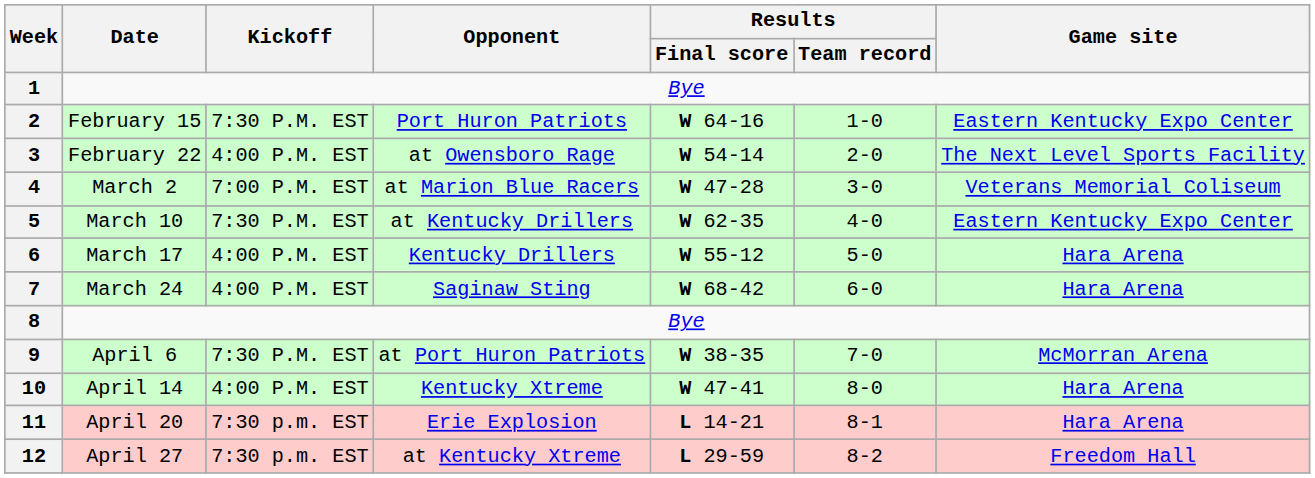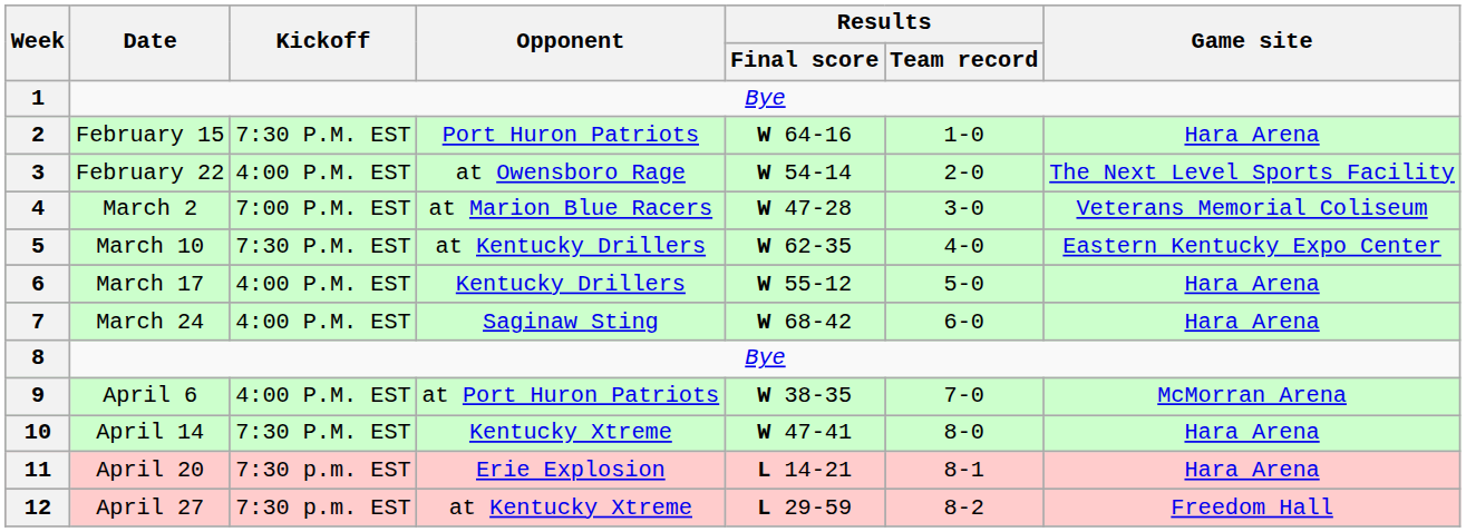 <table class="wikitable" align="center" style="font-size: 92%">
 <tr>
 <th rowspan="2">Week</th>
 <th rowspan="2">Date</th>
 <th rowspan="2">Kickoff</th>
 <th rowspan="2">Opponent</th>
 <th colspan="2">Results</th>
 <th rowspan="2">Game site</th>
 </tr>
 <tr>
 <th>Final score</th>
 <th>Team record</th>
 </tr>
 <tr style=>
 <th>1</th>
 <td colspan="8" style="text-align:center;"><em><a href='#'>Bye</a></em></td>
 </tr>
 <tr style="background:#cfc">
 <th>2</th>
 <td style="text-align:center;">February 15</td>
 <td style="text-align:center;">7:30 P.M. EST</td>
 <td style="text-align:center;"><a href='#'>Port Huron Patriots</a></td>
 <td style="text-align:center;"><strong>W</strong> 64-16</td>
 <td style="text-align:center;">1-0</td>
-<td style="text-align:center;"><a href='#'>Eastern Kentucky Expo Center</a></td>
+<td style="text-align:center;"><a href='#'>Hara Arena</a></td>
 </tr>
 <tr style="background:#cfc">
 <th>3</th>
 <td style="text-align:center;">February 22</td>
 <td style="text-align:center;">4:00 P.M. EST</td>
 <td style="text-align:center;">at <a href='#'>Owensboro Rage</a></td>
 <td style="text-align:center;"><strong>W</strong> 54-14</td>
 <td style="text-align:center;">2-0</td>
 <td style="text-align:center;"><a href='#'>The Next Level Sports Facility</a></td>
 </tr>
 <tr style="background:#cfc">
 <th>4</th>
 <td style="text-align:center;">March 2</td>
 <td style="text-align:center;">7:00 P.M. EST</td>
 <td style="text-align:center;">at <a href='#'>Marion Blue Racers</a></td>
 <td style="text-align:center;"><strong>W</strong> 47-28</td>
 <td style="text-align:center;">3-0</td>
 <td style="text-align:center;"><a href='#'>Veterans Memorial Coliseum</a></td>
 </tr>
 <tr style="background:#cfc">
 <th>5</th>
 <td style="text-align:center;">March 10</td>
 <td style="text-align:center;">7:30 P.M. EST</td>
 <td style="text-align:center;">at <a href='#'>Kentucky Drillers</a></td>
 <td style="text-align:center;"><strong>W</strong> 62-35</td>
 <td style="text-align:center;">4-0</td>
 <td style="text-align:center;"><a href='#'>Eastern Kentucky Expo Center</a></td>
 </tr>
 <tr style="background:#cfc">
 <th>6</th>
 <td style="text-align:center;">March 17</td>
 <td style="text-align:center;">4:00 P.M. EST</td>
 <td style="text-align:center;"><a href='#'>Kentucky Drillers</a></td>
 <td style="text-align:center;"><strong>W</strong> 55-12</td>
 <td style="text-align:center;">5-0</td>
 <td style="text-align:center;"><a href='#'>Hara Arena</a></td>
 </tr>
 <tr style="background:#cfc">
 <th>7</th>
 <td style="text-align:center;">March 24</td>
 <td style="text-align:center;">4:00 P.M. EST</td>
 <td style="text-align:center;"><a href='#'>Saginaw Sting</a></td>
 <td style="text-align:center;"><strong>W</strong> 68-42</td>
 <td style="text-align:center;">6-0</td>
 <td style="text-align:center;"><a href='#'>Hara Arena</a></td>
 </tr>
 <tr style=>
 <th>8</th>
 <td colspan="8" style="text-align:center;"><em><a href='#'>Bye</a></em></td>
 </tr>
 <tr style="background:#cfc">
 <th>9</th>
 <td style="text-align:center;">April 6</td>
-<td style="text-align:center;">7:30 P.M. EST</td>
+<td style="text-align:center;">4:00 P.M. EST</td>
 <td style="text-align:center;">at <a href='#'>Port Huron Patriots</a></td>
 <td style="text-align:center;"><strong>W</strong> 38-35</td>
 <td style="text-align:center;">7-0</td>
 <td style="text-align:center;"><a href='#'>McMorran Arena</a></td>
 </tr>
 <tr style="background:#cfc">
 <th>10</th>
 <td style="text-align:center;">April 14</td>
-<td style="text-align:center;">4:00 P.M. EST</td>
+<td style="text-align:center;">7:30 P.M. EST</td>
 <td style="text-align:center;"><a href='#'>Kentucky Xtreme</a></td>
 <td style="text-align:center;"><strong>W</strong> 47-41</td>
 <td style="text-align:center;">8-0</td>
 <td style="text-align:center;"><a href='#'>Hara Arena</a></td>
 </tr>
 <tr style="background:#fcc">
 <th>11</th>
 <td style="text-align:center;">April 20</td>
 <td style="text-align:center;">7:30 p.m. EST</td>
 <td style="text-align:center;"><a href='#'>Erie Explosion</a></td>
 <td style="text-align:center;"><strong>L</strong> 14-21</td>
 <td style="text-align:center;">8-1</td>
 <td style="text-align:center;"><a href='#'>Hara Arena</a></td>
 </tr>
 <tr style="background:#fcc">
 <th>12</th>
 <td style="text-align:center;">April 27</td>
 <td style="text-align:center;">7:30 p.m. EST</td>
 <td style="text-align:center;">at <a href='#'>Kentucky Xtreme</a></td>
 <td style="text-align:center;"><strong>L</strong> 29-59</td>
 <td style="text-align:center;">8-2</td>
 <td style="text-align:center;"><a href='#'>Freedom Hall</a></td>
 </tr>
 </table>
